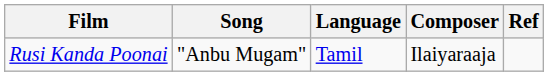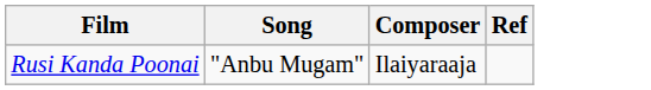 <table class="wikitable sortable" style="font-size:95%;">
 <tr>
 <th>Film</th>
 <th>Song</th>
-<th>Language</th>
 <th>Composer</th>
 <th>Ref</th>
 </tr>
 <tr>
 <td><em><a href='#'>Rusi Kanda Poonai</a></em></td>
 <td>"Anbu Mugam"</td>
-<td><a href='#'>Tamil</a></td>
 <td>Ilaiyaraaja</td>
 <td></td>
 </tr>
 </table>
